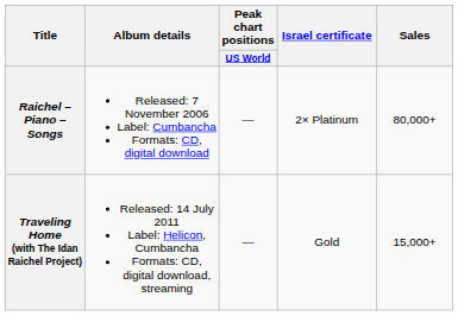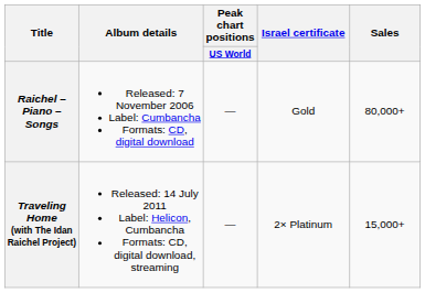 <table class="wikitable plainrowheaders" style="text-align:center;">
 <tr>
 <th rowspan="2" scope="col" style="width:9.5em;">Title</th>
 <th rowspan="2" scope="col" style="width:16em;">Album details</th>
 <th>Peak chart positions</th>
 <th rowspan="2" scope="col" style="width:13.5em;"><a href='#'>Israel certificate</a></th>
 <th rowspan="2" scope="col" style="width:10em;">Sales</th>
 </tr>
 <tr>
 <th scope="col" style="width:2.5em;font-size:85%;"><a href='#'>US World</a></th>
 </tr>
 <tr>
 <th scope="row"><em>Raichel – Piano – Songs</em></th>
 <td><br><ul><li>Released: 7 November 2006</li><li>Label: <a href='#'>Cumbancha</a></li><li>Formats: <a href='#'>CD</a>, <a href='#'>digital download</a></li></ul></td>
 <td>—</td>
-<td>2× Platinum</td>
+<td>Gold</td>
 <td>80,000+</td>
 </tr>
 <tr>
 <th scope="row"><em>Traveling Home</em><br><small>(with The Idan Raichel Project)</small></th>
 <td><br><ul><li>Released: 14 July 2011</li><li>Label: <a href='#'>Helicon</a>, Cumbancha</li><li>Formats: CD, digital download, streaming</li></ul></td>
 <td>—</td>
-<td>Gold</td>
+<td>2× Platinum</td>
 <td>15,000+</td>
 </tr>
 </table>
